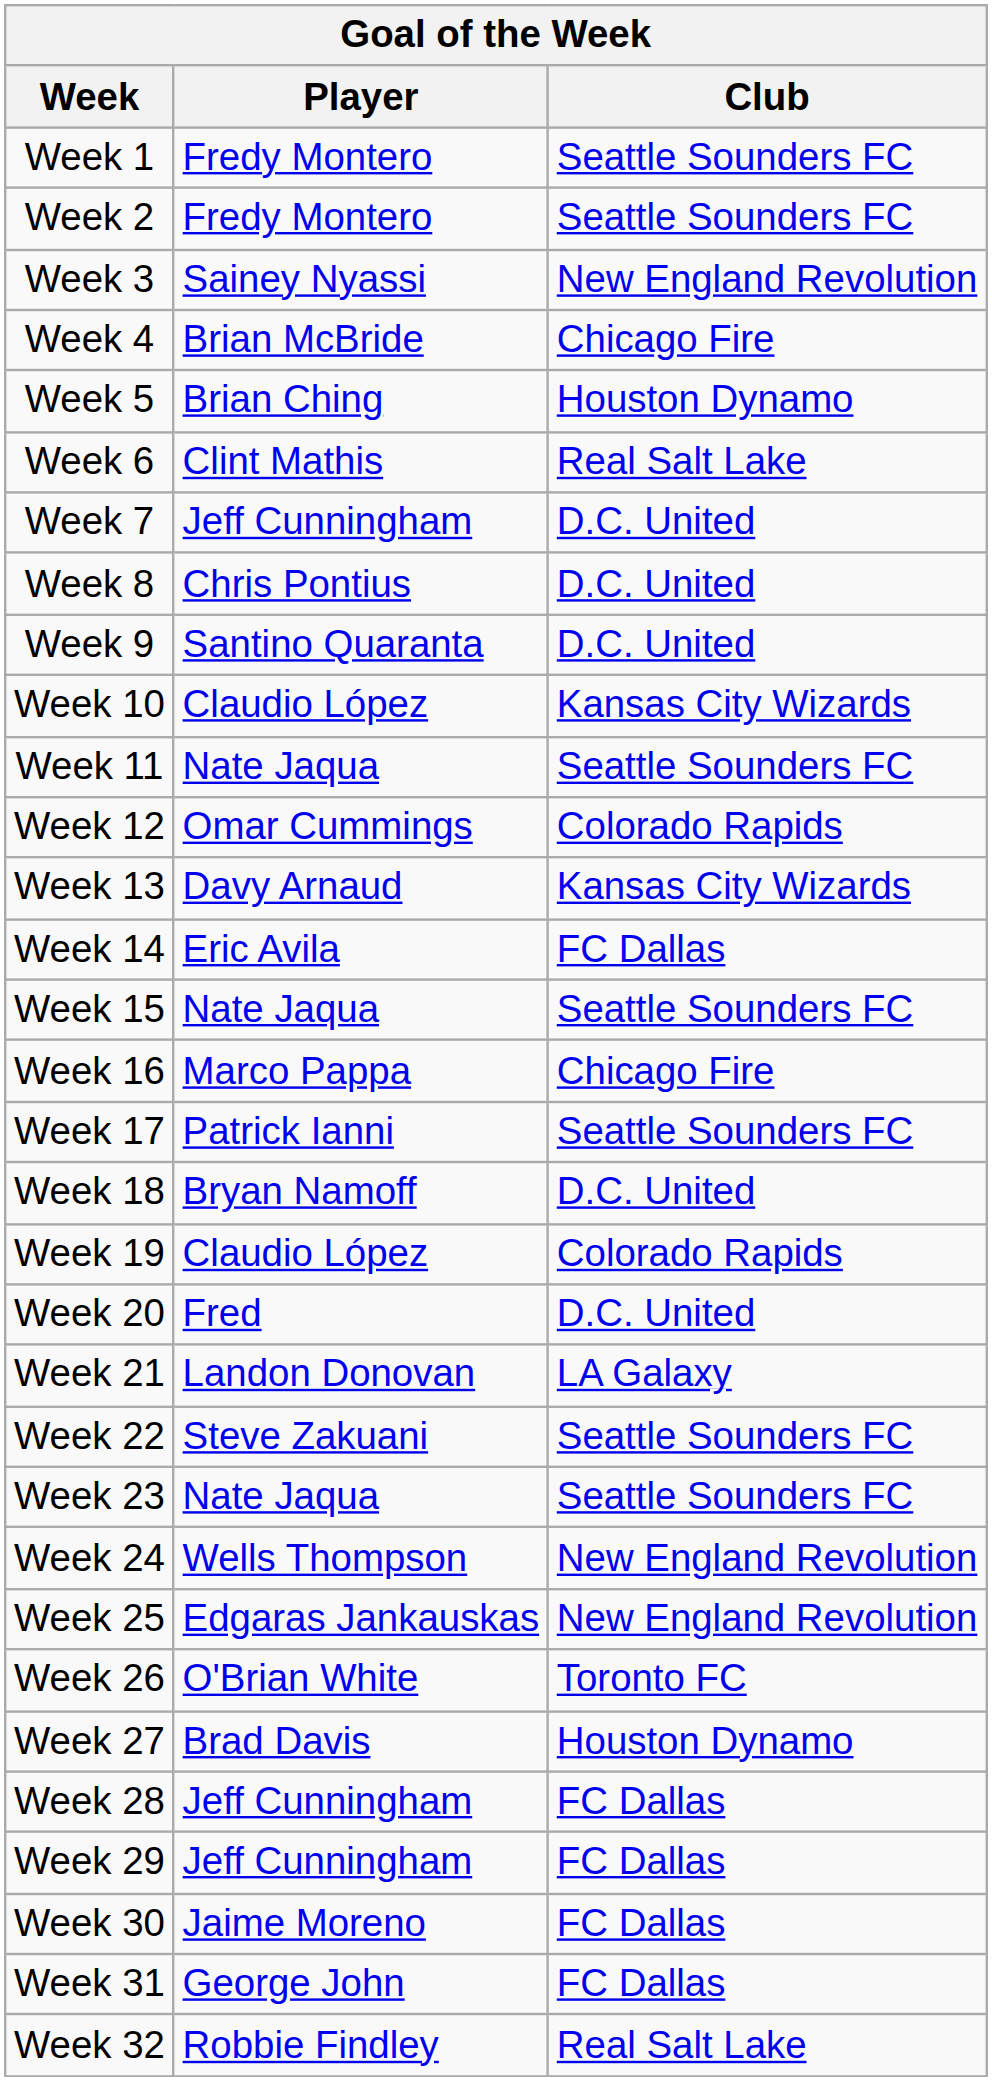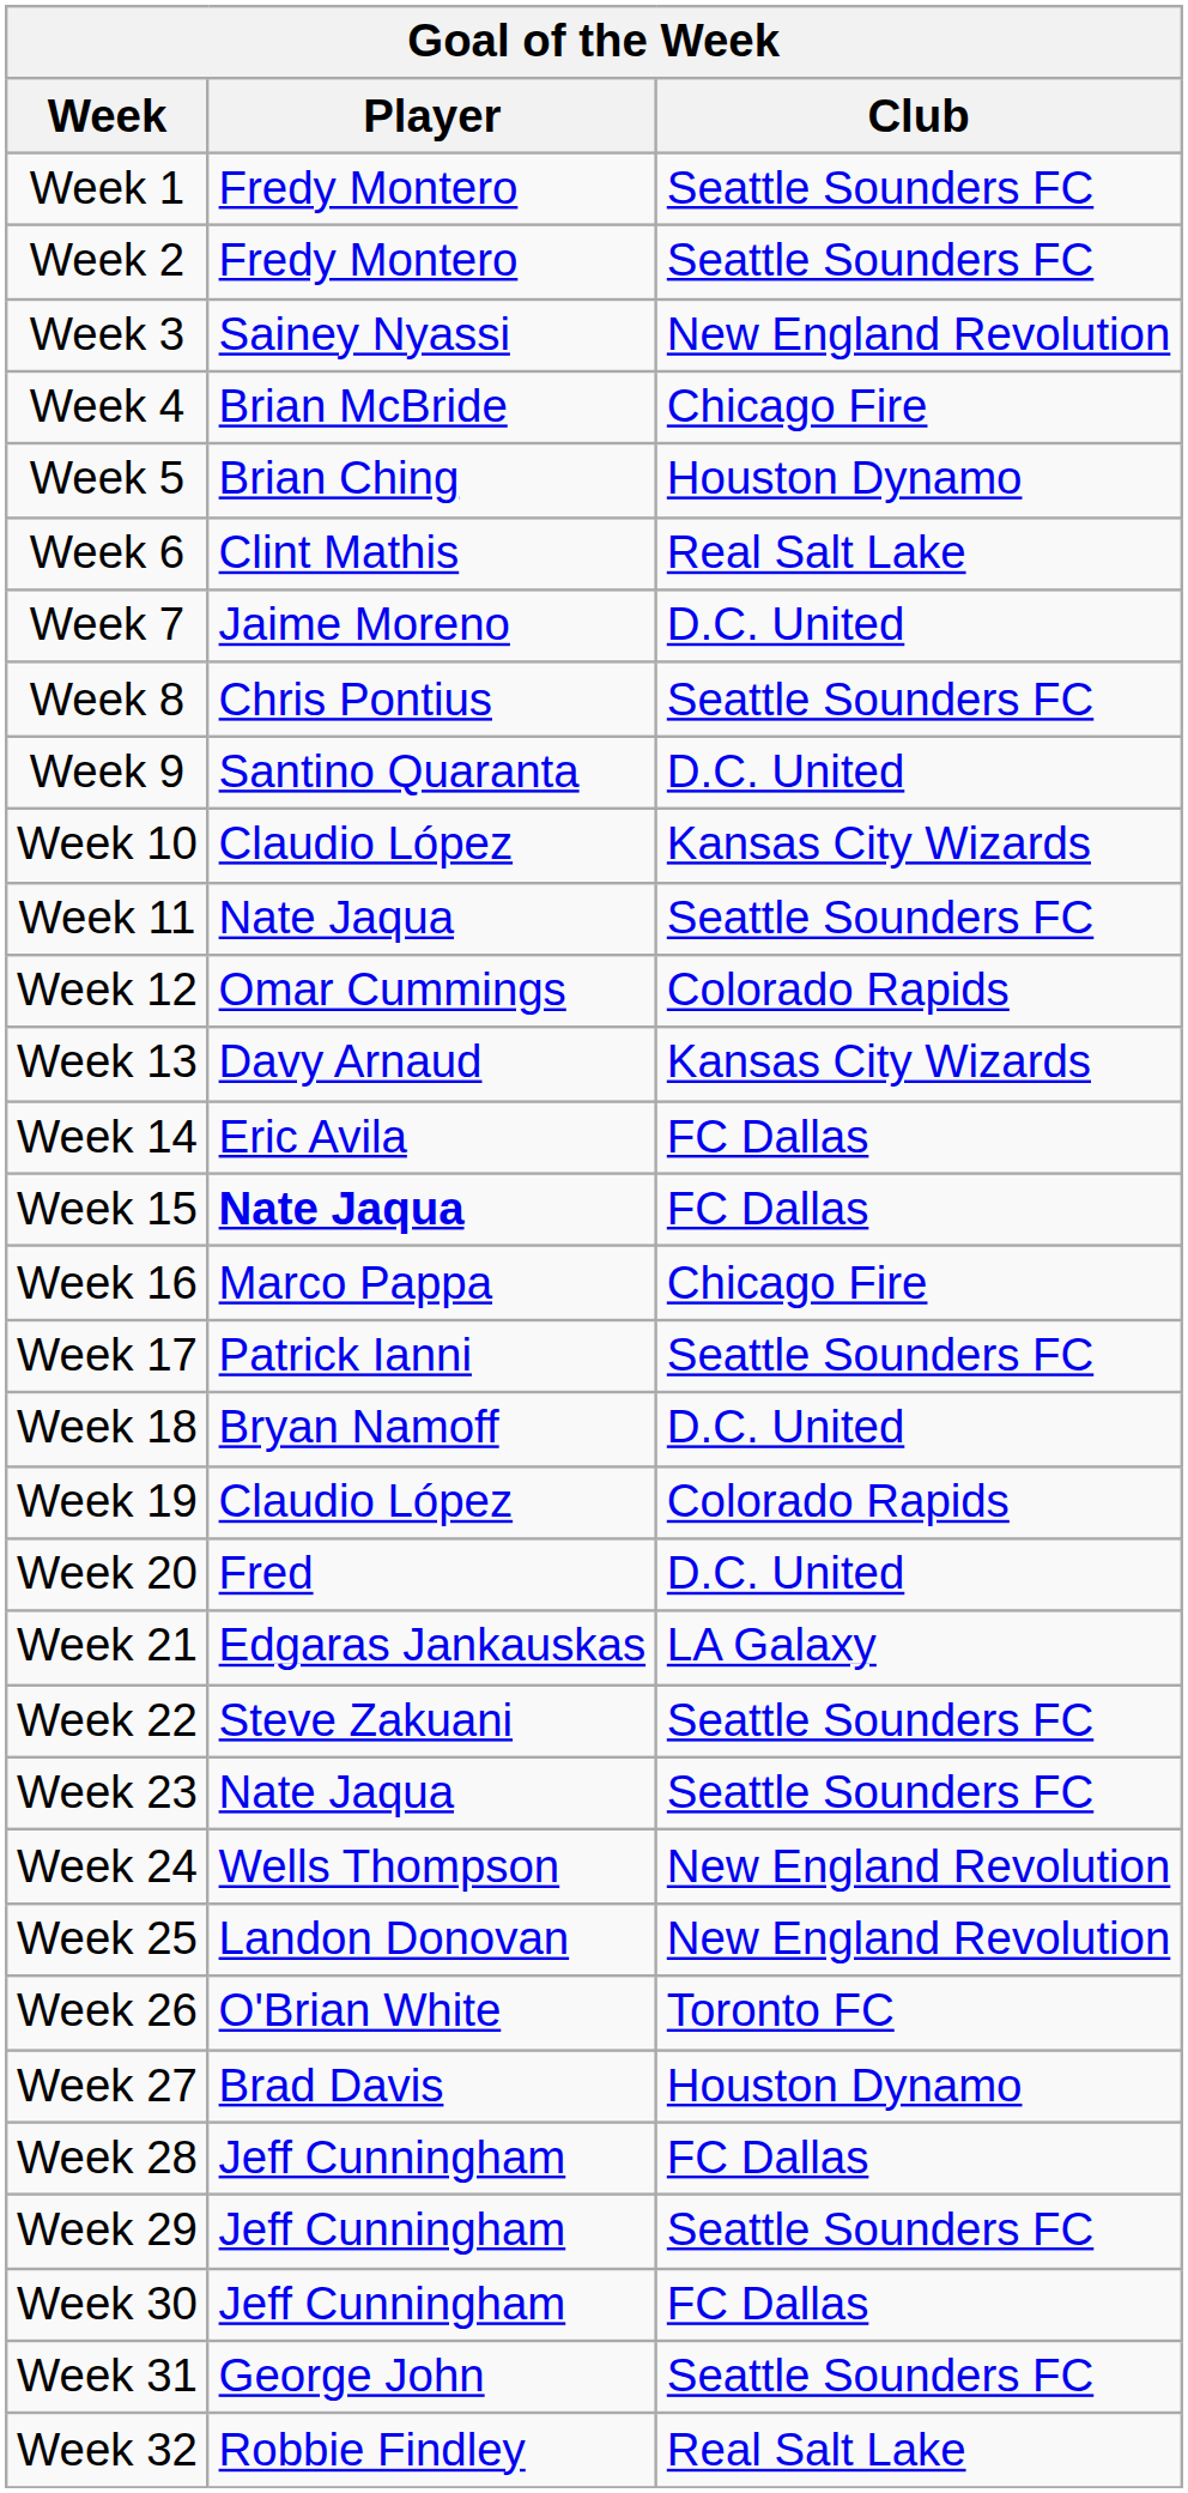 <table class="wikitable collapsible collapsed">
 <tr>
 <th colspan="3">Goal of the Week</th>
 </tr>
 <tr>
 <th>Week</th>
 <th>Player</th>
 <th>Club</th>
 </tr>
 <tr>
 <td align=center>Week 1</td>
 <td> <a href='#'>Fredy Montero</a></td>
 <td><a href='#'>Seattle Sounders FC</a></td>
 </tr>
 <tr>
 <td align=center>Week 2</td>
 <td> <a href='#'>Fredy Montero</a></td>
 <td><a href='#'>Seattle Sounders FC</a></td>
 </tr>
 <tr>
 <td align=center>Week 3</td>
 <td> <a href='#'>Sainey Nyassi</a></td>
 <td><a href='#'>New England Revolution</a></td>
 </tr>
 <tr>
 <td align=center>Week 4</td>
 <td> <a href='#'>Brian McBride</a></td>
 <td><a href='#'>Chicago Fire</a></td>
 </tr>
 <tr>
 <td align=center>Week 5</td>
 <td> <a href='#'>Brian Ching</a></td>
 <td><a href='#'>Houston Dynamo</a></td>
 </tr>
 <tr>
 <td align=center>Week 6</td>
 <td> <a href='#'>Clint Mathis</a></td>
 <td><a href='#'>Real Salt Lake</a></td>
 </tr>
 <tr>
 <td align=center>Week 7</td>
-<td> <a href='#'>Jeff Cunningham</a></td>
+<td> <a href='#'>Jaime Moreno</a></td>
 <td><a href='#'>D.C. United</a></td>
 </tr>
 <tr>
 <td align=center>Week 8</td>
 <td> <a href='#'>Chris Pontius</a></td>
-<td><a href='#'>D.C. United</a></td>
+<td><a href='#'>Seattle Sounders FC</a></td>
 </tr>
 <tr>
 <td align=center>Week 9</td>
 <td> <a href='#'>Santino Quaranta</a></td>
 <td><a href='#'>D.C. United</a></td>
 </tr>
 <tr>
 <td align=center>Week 10</td>
 <td> <a href='#'>Claudio López</a></td>
 <td><a href='#'>Kansas City Wizards</a></td>
 </tr>
 <tr>
 <td align=center>Week 11</td>
 <td> <a href='#'>Nate Jaqua</a></td>
 <td><a href='#'>Seattle Sounders FC</a></td>
 </tr>
 <tr>
 <td align=center>Week 12</td>
 <td> <a href='#'>Omar Cummings</a></td>
 <td><a href='#'>Colorado Rapids</a></td>
 </tr>
 <tr>
 <td align=center>Week 13</td>
 <td> <a href='#'>Davy Arnaud</a></td>
 <td><a href='#'>Kansas City Wizards</a></td>
 </tr>
 <tr>
 <td align=center>Week 14</td>
 <td> <a href='#'>Eric Avila</a></td>
 <td><a href='#'>FC Dallas</a></td>
 </tr>
 <tr>
 <td align=center>Week 15</td>
-<td> <a href='#'>Nate Jaqua</a></td>
-<td><a href='#'>Seattle Sounders FC</a></td>
+<td><strong> <a href='#'>Nate Jaqua</a></strong></td>
+<td><a href='#'>FC Dallas</a></td>
 </tr>
 <tr>
 <td align=center>Week 16</td>
 <td> <a href='#'>Marco Pappa</a></td>
 <td><a href='#'>Chicago Fire</a></td>
 </tr>
 <tr>
 <td align=center>Week 17</td>
 <td> <a href='#'>Patrick Ianni</a></td>
 <td><a href='#'>Seattle Sounders FC</a></td>
 </tr>
 <tr>
 <td align=center>Week 18</td>
 <td> <a href='#'>Bryan Namoff</a></td>
 <td><a href='#'>D.C. United</a></td>
 </tr>
 <tr>
 <td align=center>Week 19</td>
 <td> <a href='#'>Claudio López</a></td>
 <td><a href='#'>Colorado Rapids</a></td>
 </tr>
 <tr>
 <td align=center>Week 20</td>
 <td> <a href='#'>Fred</a></td>
 <td><a href='#'>D.C. United</a></td>
 </tr>
 <tr>
 <td align=center>Week 21</td>
-<td> <a href='#'>Landon Donovan</a></td>
+<td> <a href='#'>Edgaras Jankauskas</a></td>
 <td><a href='#'>LA Galaxy</a></td>
 </tr>
 <tr>
 <td align=center>Week 22</td>
 <td> <a href='#'>Steve Zakuani</a></td>
 <td><a href='#'>Seattle Sounders FC</a></td>
 </tr>
 <tr>
 <td align=center>Week 23</td>
 <td> <a href='#'>Nate Jaqua</a></td>
 <td><a href='#'>Seattle Sounders FC</a></td>
 </tr>
 <tr>
 <td align=center>Week 24</td>
 <td> <a href='#'>Wells Thompson</a></td>
 <td><a href='#'>New England Revolution</a></td>
 </tr>
 <tr>
 <td align=center>Week 25</td>
-<td> <a href='#'>Edgaras Jankauskas</a></td>
+<td> <a href='#'>Landon Donovan</a></td>
 <td><a href='#'>New England Revolution</a></td>
 </tr>
 <tr>
 <td align=center>Week 26</td>
 <td> <a href='#'>O'Brian White</a></td>
 <td><a href='#'>Toronto FC</a></td>
 </tr>
 <tr>
 <td align=center>Week 27</td>
 <td> <a href='#'>Brad Davis</a></td>
 <td><a href='#'>Houston Dynamo</a></td>
 </tr>
 <tr>
 <td align=center>Week 28</td>
 <td> <a href='#'>Jeff Cunningham</a></td>
 <td><a href='#'>FC Dallas</a></td>
 </tr>
 <tr>
 <td align=center>Week 29</td>
 <td> <a href='#'>Jeff Cunningham</a></td>
-<td><a href='#'>FC Dallas</a></td>
+<td><a href='#'>Seattle Sounders FC</a></td>
 </tr>
 <tr>
 <td align=center>Week 30</td>
-<td> <a href='#'>Jaime Moreno</a></td>
+<td> <a href='#'>Jeff Cunningham</a></td>
 <td><a href='#'>FC Dallas</a></td>
 </tr>
 <tr>
 <td align=center>Week 31</td>
 <td> <a href='#'>George John</a></td>
-<td><a href='#'>FC Dallas</a></td>
+<td><a href='#'>Seattle Sounders FC</a></td>
 </tr>
 <tr>
 <td align=center>Week 32</td>
 <td> <a href='#'>Robbie Findley</a></td>
 <td><a href='#'>Real Salt Lake</a></td>
 </tr>
 </table>
